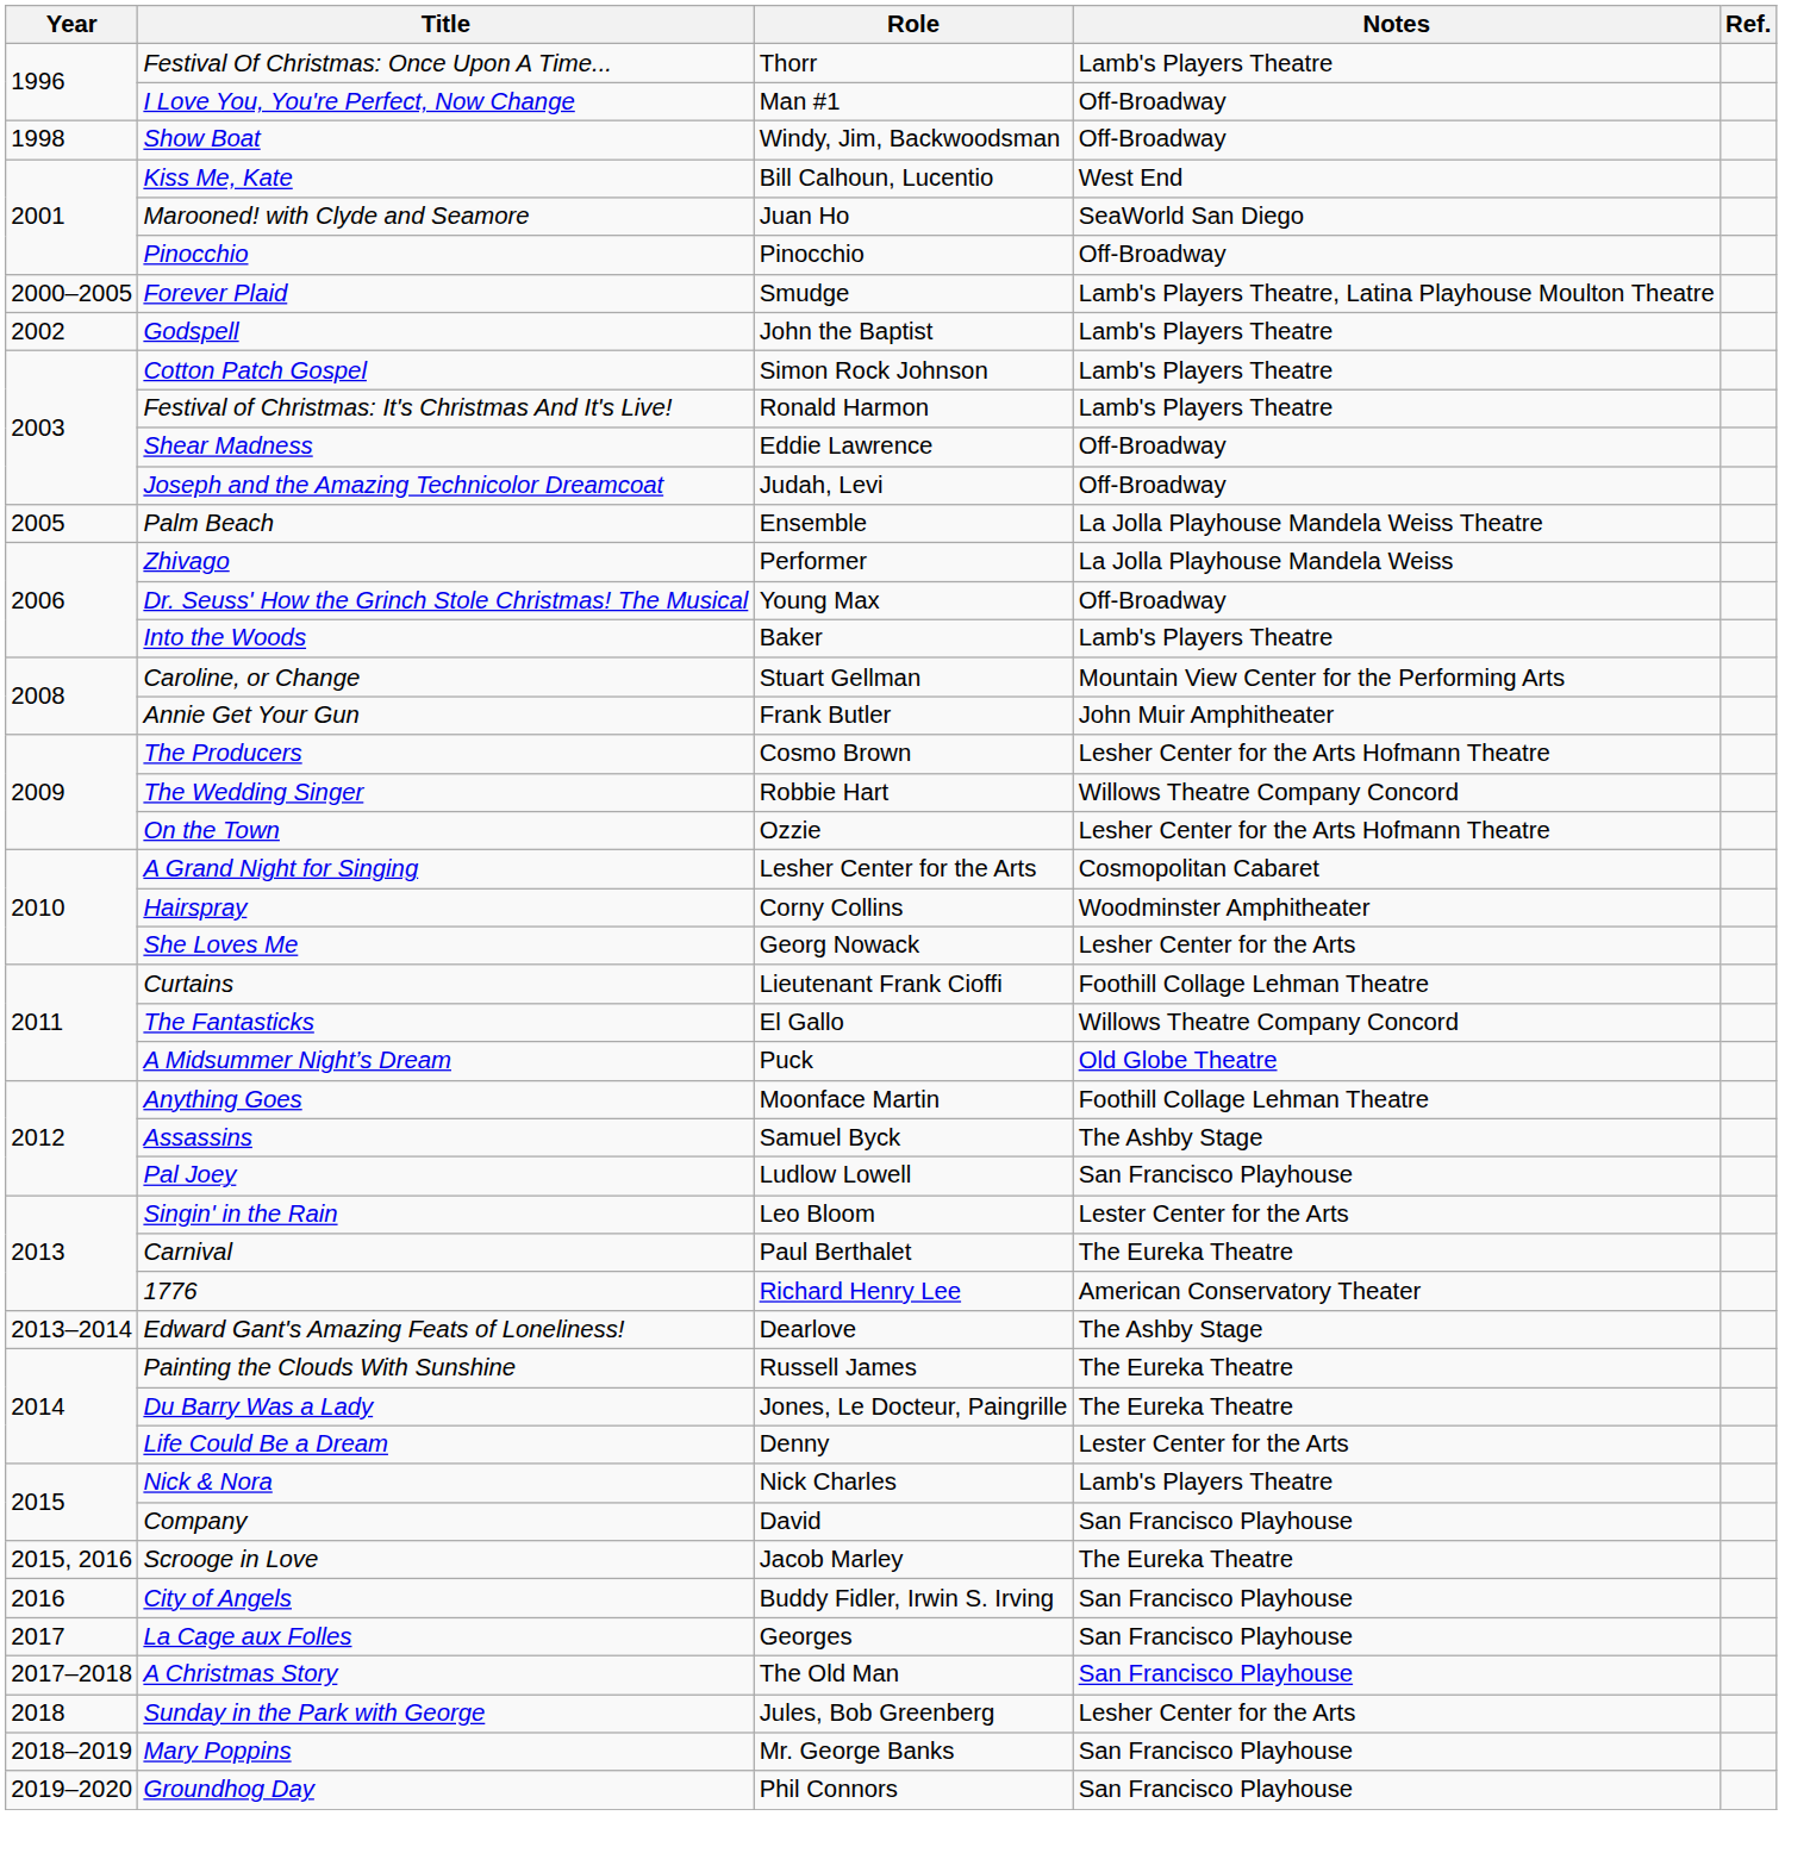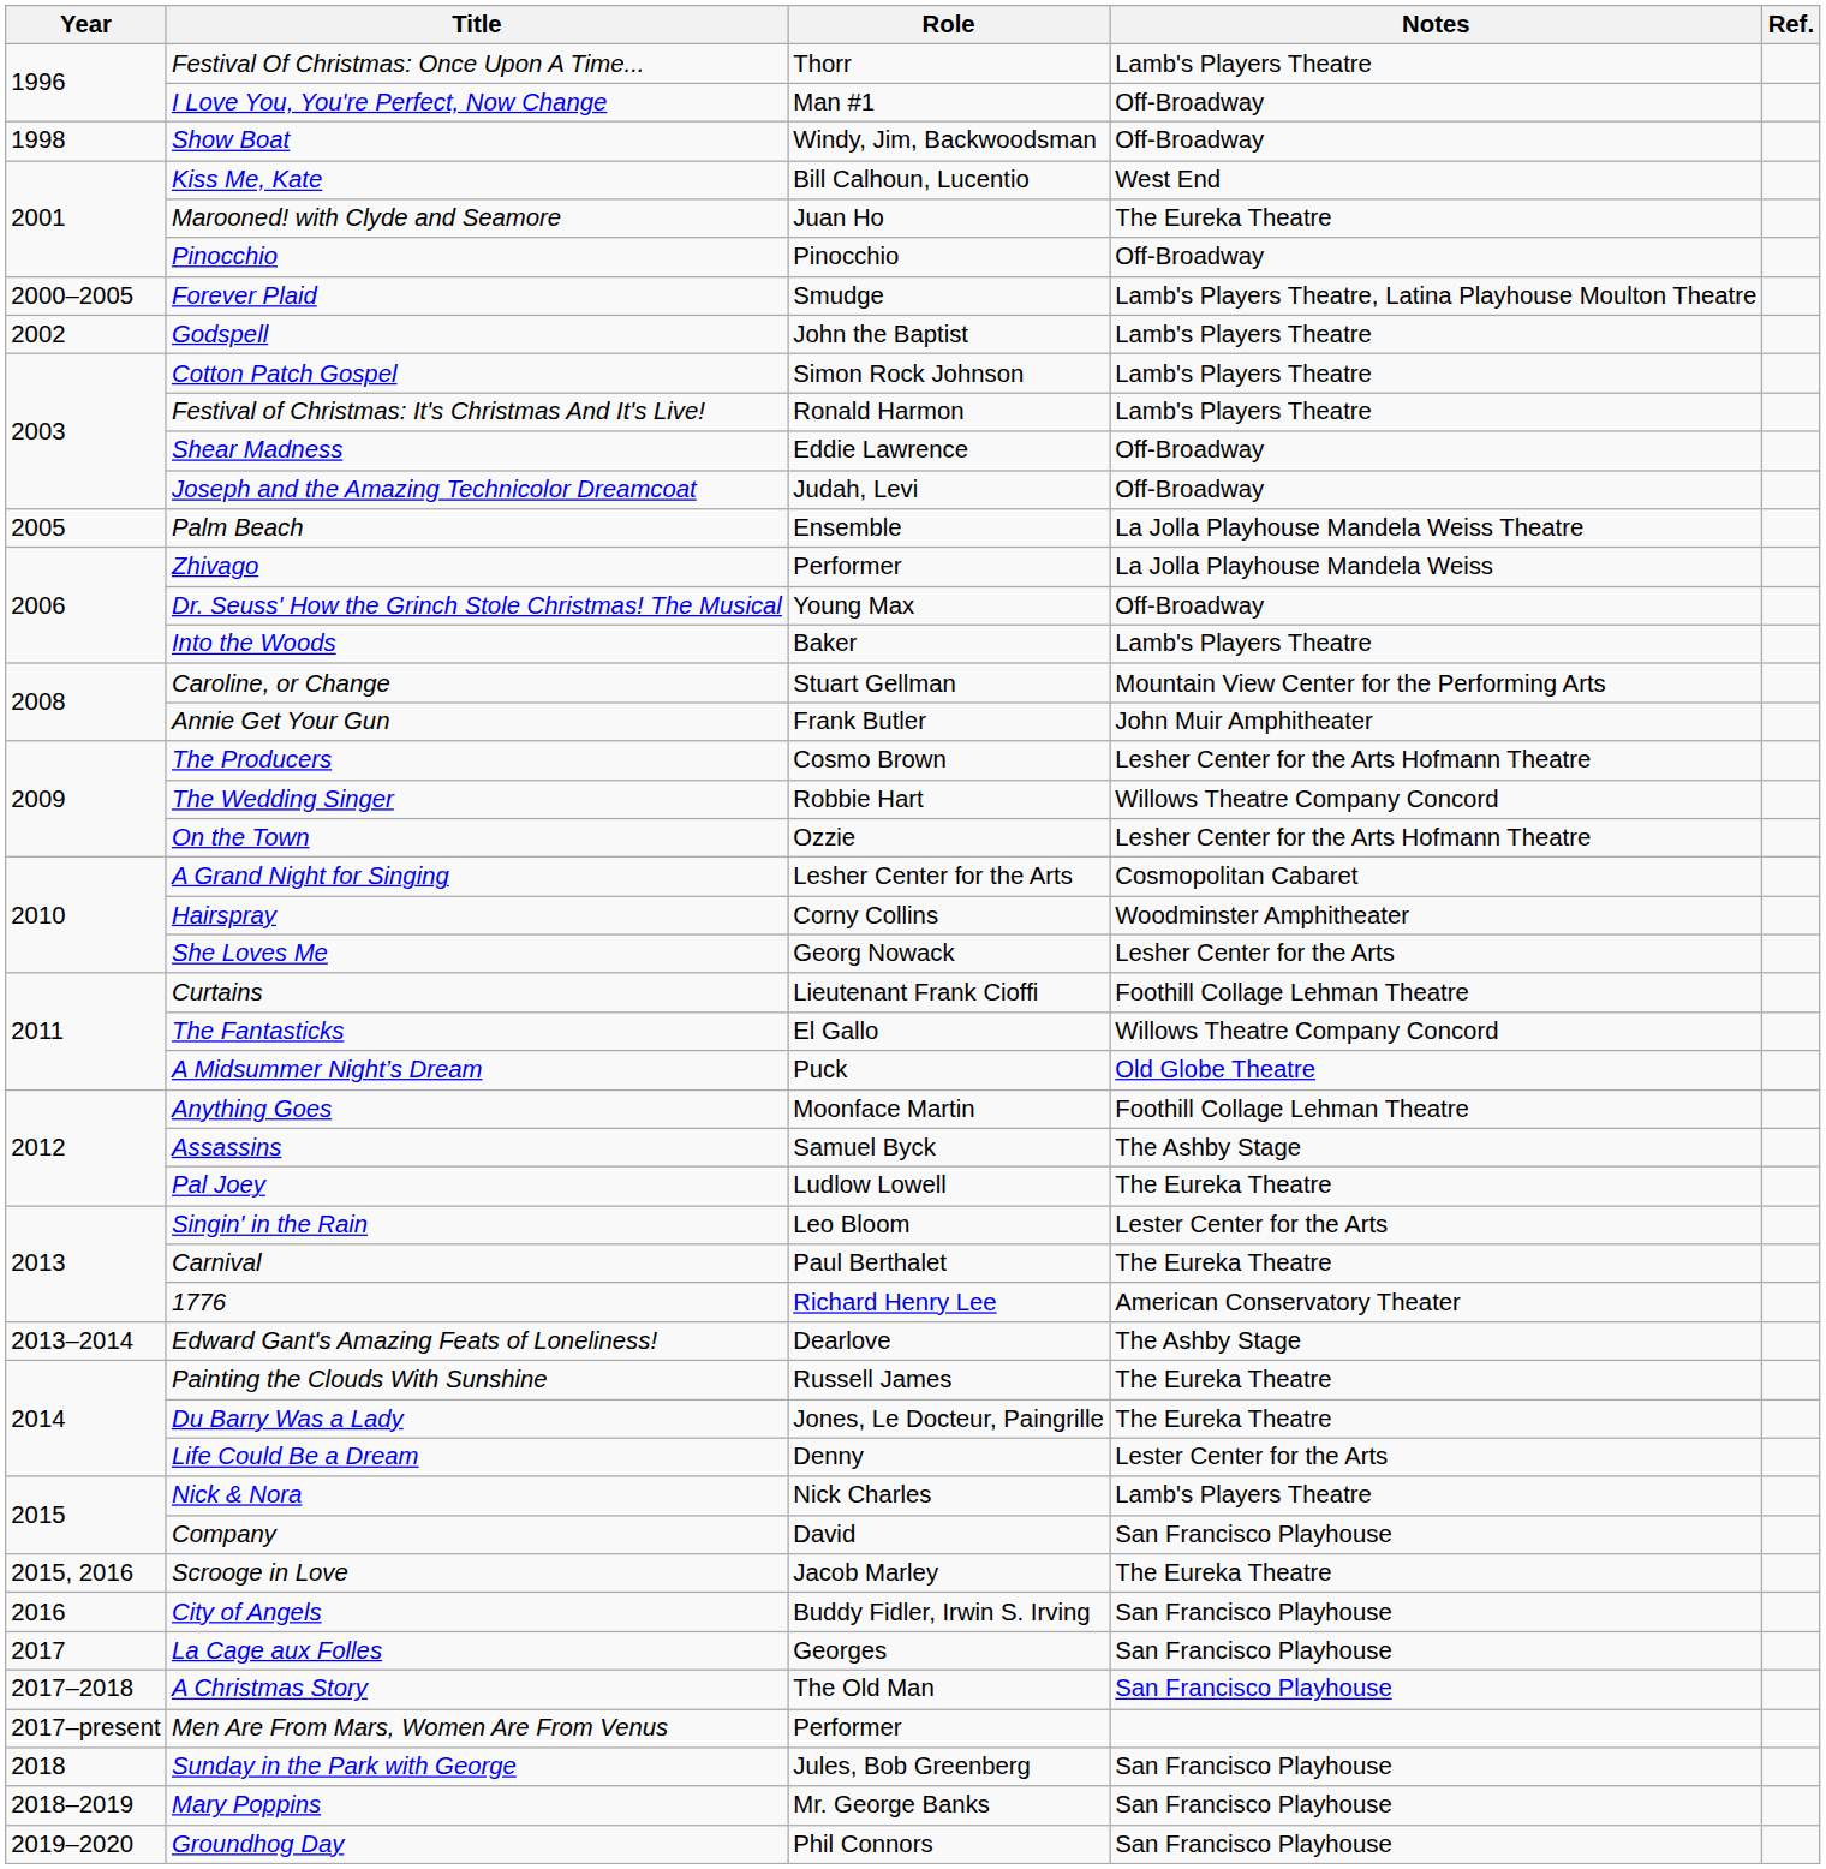 <table class="wikitable sortable">
 <tr>
 <th>Year</th>
 <th>Title</th>
 <th>Role</th>
 <th>Notes</th>
 <th>Ref.</th>
 </tr>
 <tr>
 <td rowspan="2">1996</td>
 <td><em>Festival Of Christmas: Once Upon A Time...</em></td>
 <td>Thorr</td>
 <td>Lamb's Players Theatre</td>
 <td></td>
 </tr>
 <tr>
 <td><em><a href='#'>I Love You, You're Perfect, Now Change</a></em></td>
 <td>Man #1</td>
 <td>Off-Broadway</td>
 <td></td>
 </tr>
 <tr>
 <td>1998</td>
 <td><em><a href='#'>Show Boat</a></em></td>
 <td>Windy, Jim, Backwoodsman</td>
 <td>Off-Broadway</td>
 <td></td>
 </tr>
 <tr>
 <td rowspan="3">2001</td>
 <td><em><a href='#'>Kiss Me, Kate</a></em></td>
 <td>Bill Calhoun, Lucentio</td>
 <td>West End</td>
 <td></td>
 </tr>
 <tr>
 <td><em>Marooned! with Clyde and Seamore</em></td>
 <td>Juan Ho</td>
-<td>SeaWorld San Diego</td>
+<td>The Eureka Theatre</td>
 <td></td>
 </tr>
 <tr>
 <td><em><a href='#'>Pinocchio</a></em></td>
 <td>Pinocchio</td>
 <td>Off-Broadway</td>
 <td></td>
 </tr>
 <tr>
 <td>2000–2005</td>
 <td><em><a href='#'>Forever Plaid</a></em></td>
 <td>Smudge</td>
 <td>Lamb's Players Theatre, Latina Playhouse Moulton Theatre</td>
 <td></td>
 </tr>
 <tr>
 <td>2002</td>
 <td><em><a href='#'>Godspell</a></em></td>
 <td>John the Baptist</td>
 <td>Lamb's Players Theatre</td>
 <td></td>
 </tr>
 <tr>
 <td rowspan="4">2003</td>
 <td><em><a href='#'>Cotton Patch Gospel</a></em></td>
 <td>Simon Rock Johnson</td>
 <td>Lamb's Players Theatre</td>
 <td></td>
 </tr>
 <tr>
 <td><em>Festival of Christmas: It's Christmas And It's Live!</em></td>
 <td>Ronald Harmon</td>
 <td>Lamb's Players Theatre</td>
 <td></td>
 </tr>
 <tr>
 <td><em><a href='#'>Shear Madness</a></em></td>
 <td>Eddie Lawrence</td>
 <td>Off-Broadway</td>
 <td></td>
 </tr>
 <tr>
 <td><em><a href='#'>Joseph and the Amazing Technicolor Dreamcoat</a></em></td>
 <td>Judah, Levi</td>
 <td>Off-Broadway</td>
 <td></td>
 </tr>
 <tr>
 <td>2005</td>
 <td><em>Palm Beach</em></td>
 <td>Ensemble</td>
 <td>La Jolla Playhouse Mandela Weiss Theatre</td>
 <td></td>
 </tr>
 <tr>
 <td rowspan="3">2006</td>
 <td><em><a href='#'>Zhivago</a></em></td>
 <td>Performer</td>
 <td>La Jolla Playhouse Mandela Weiss</td>
 <td></td>
 </tr>
 <tr>
 <td><em><a href='#'>Dr. Seuss' How the Grinch Stole Christmas! The Musical</a></em></td>
 <td>Young Max</td>
 <td>Off-Broadway</td>
 <td></td>
 </tr>
 <tr>
 <td><em><a href='#'>Into the Woods</a></em></td>
 <td>Baker</td>
 <td>Lamb's Players Theatre</td>
 <td></td>
 </tr>
 <tr>
 <td rowspan="2">2008</td>
 <td><em>Caroline, or Change</em></td>
 <td>Stuart Gellman</td>
 <td>Mountain View Center for the Performing Arts</td>
 <td></td>
 </tr>
 <tr>
 <td><em>Annie Get Your Gun</em></td>
 <td>Frank Butler</td>
 <td>John Muir Amphitheater</td>
 <td></td>
 </tr>
 <tr>
 <td rowspan="3">2009</td>
 <td><em><a href='#'>The Producers</a></em></td>
 <td>Cosmo Brown</td>
 <td>Lesher Center for the Arts Hofmann Theatre</td>
 <td></td>
 </tr>
 <tr>
 <td><em><a href='#'>The Wedding Singer</a></em></td>
 <td>Robbie Hart</td>
 <td>Willows Theatre Company Concord</td>
 <td></td>
 </tr>
 <tr>
 <td><em><a href='#'>On the Town</a></em></td>
 <td>Ozzie</td>
 <td>Lesher Center for the Arts Hofmann Theatre</td>
 <td></td>
 </tr>
 <tr>
 <td rowspan="3">2010</td>
 <td><em><a href='#'>A Grand Night for Singing</a></em></td>
 <td>Lesher Center for the Arts</td>
 <td>Cosmopolitan Cabaret</td>
 <td></td>
 </tr>
 <tr>
 <td><em><a href='#'>Hairspray</a></em></td>
 <td>Corny Collins</td>
 <td>Woodminster Amphitheater</td>
 <td></td>
 </tr>
 <tr>
 <td><em><a href='#'>She Loves Me</a></em></td>
 <td>Georg Nowack</td>
 <td>Lesher Center for the Arts</td>
 <td></td>
 </tr>
 <tr>
 <td rowspan="3">2011</td>
 <td><em>Curtains</em></td>
 <td>Lieutenant Frank Cioffi</td>
 <td>Foothill Collage Lehman Theatre</td>
 <td></td>
 </tr>
 <tr>
 <td><em><a href='#'>The Fantasticks</a></em></td>
 <td>El Gallo</td>
 <td>Willows Theatre Company Concord</td>
 <td></td>
 </tr>
 <tr>
 <td><em><a href='#'>A Midsummer Night’s Dream</a></em></td>
 <td>Puck</td>
 <td><a href='#'>Old Globe Theatre</a></td>
 <td></td>
 </tr>
 <tr>
 <td rowspan="3">2012</td>
 <td><em><a href='#'>Anything Goes</a></em></td>
 <td>Moonface Martin</td>
 <td>Foothill Collage Lehman Theatre</td>
 <td></td>
 </tr>
 <tr>
 <td><em><a href='#'>Assassins</a></em></td>
 <td>Samuel Byck</td>
 <td>The Ashby Stage</td>
 <td></td>
 </tr>
 <tr>
 <td><em><a href='#'>Pal Joey</a></em></td>
 <td>Ludlow Lowell</td>
-<td>San Francisco Playhouse</td>
+<td>The Eureka Theatre</td>
 <td></td>
 </tr>
 <tr>
 <td rowspan="3">2013</td>
 <td><em><a href='#'>Singin' in the Rain</a></em></td>
 <td>Leo Bloom</td>
 <td>Lester Center for the Arts</td>
 <td></td>
 </tr>
 <tr>
 <td><em>Carnival</em></td>
 <td>Paul Berthalet</td>
 <td>The Eureka Theatre</td>
 <td></td>
 </tr>
 <tr>
 <td><em>1776</em></td>
 <td><a href='#'>Richard Henry Lee</a></td>
 <td>American Conservatory Theater</td>
 <td></td>
 </tr>
 <tr>
 <td>2013–2014</td>
 <td><em>Edward Gant's Amazing Feats of Loneliness!</em></td>
 <td>Dearlove</td>
 <td>The Ashby Stage</td>
 <td></td>
 </tr>
 <tr>
 <td rowspan="3">2014</td>
 <td><em>Painting the Clouds With Sunshine</em></td>
 <td>Russell James</td>
 <td>The Eureka Theatre</td>
 <td></td>
 </tr>
 <tr>
 <td><em><a href='#'>Du Barry Was a Lady</a></em></td>
 <td>Jones, Le Docteur, Paingrille</td>
 <td>The Eureka Theatre</td>
 <td></td>
 </tr>
 <tr>
 <td><em><a href='#'>Life Could Be a Dream</a></em></td>
 <td>Denny</td>
 <td>Lester Center for the Arts</td>
 <td></td>
 </tr>
 <tr>
 <td rowspan="2">2015</td>
 <td><em><a href='#'>Nick & Nora</a></em></td>
 <td>Nick Charles</td>
 <td>Lamb's Players Theatre</td>
 <td></td>
 </tr>
 <tr>
 <td><em>Company</em></td>
 <td>David</td>
 <td>San Francisco Playhouse</td>
 <td></td>
 </tr>
 <tr>
 <td>2015, 2016</td>
 <td><em>Scrooge in Love</em></td>
 <td>Jacob Marley</td>
 <td>The Eureka Theatre</td>
 <td></td>
 </tr>
 <tr>
 <td>2016</td>
 <td><em><a href='#'>City of Angels</a></em></td>
 <td>Buddy Fidler, Irwin S. Irving</td>
 <td>San Francisco Playhouse</td>
 <td></td>
 </tr>
 <tr>
 <td>2017</td>
 <td><em><a href='#'>La Cage aux Folles</a></em></td>
 <td>Georges</td>
 <td>San Francisco Playhouse</td>
 <td></td>
 </tr>
 <tr>
 <td>2017–2018</td>
 <td><em><a href='#'>A Christmas Story</a></em></td>
 <td>The Old Man</td>
 <td><a href='#'>San Francisco Playhouse</a></td>
 <td></td>
 </tr>
 <tr>
+<td>2017–present</td>
+<td><em>Men Are From Mars, Women Are From Venus</em></td>
+<td>Performer</td>
+<td></td>
+<td></td>
+</tr>
+<tr>
 <td>2018</td>
 <td><em><a href='#'>Sunday in the Park with George</a></em></td>
 <td>Jules, Bob Greenberg</td>
-<td>Lesher Center for the Arts</td>
+<td>San Francisco Playhouse</td>
 <td></td>
 </tr>
 <tr>
 <td>2018–2019</td>
 <td><em><a href='#'>Mary Poppins</a></em></td>
 <td>Mr. George Banks</td>
 <td>San Francisco Playhouse</td>
 <td></td>
 </tr>
 <tr>
 <td>2019–2020</td>
 <td><em><a href='#'>Groundhog Day</a></em></td>
 <td>Phil Connors</td>
 <td>San Francisco Playhouse</td>
 <td></td>
 </tr>
 </table>
